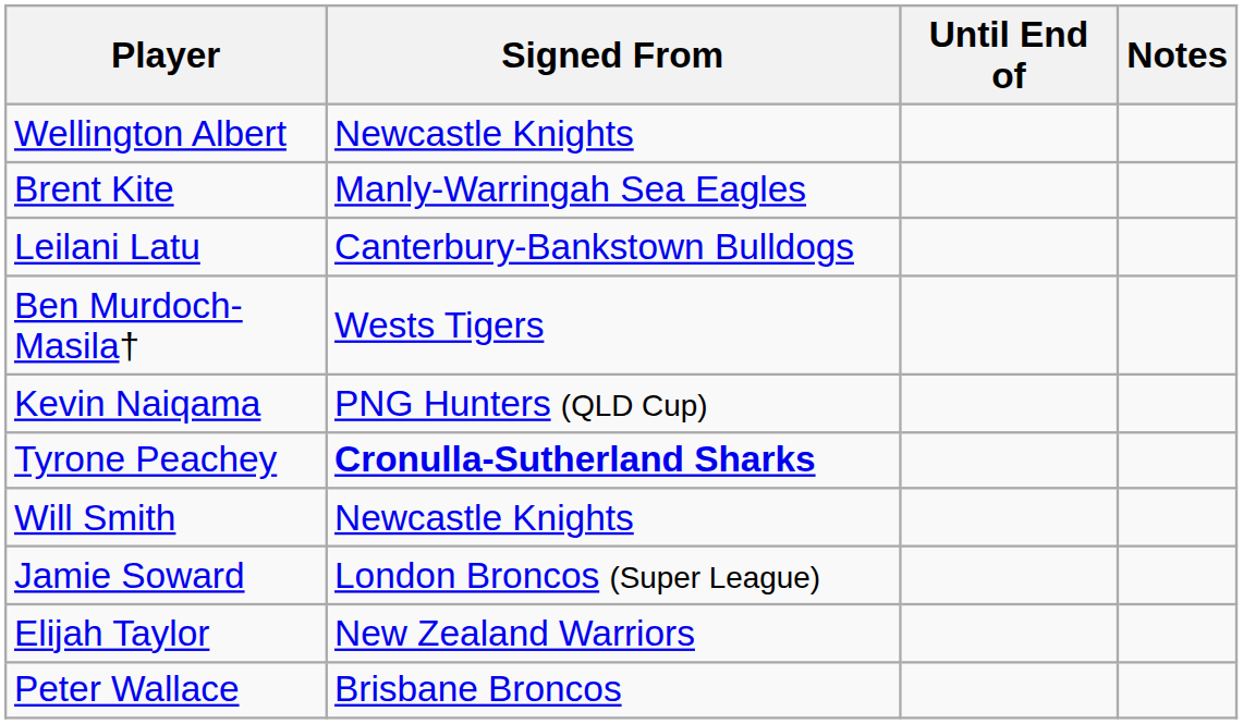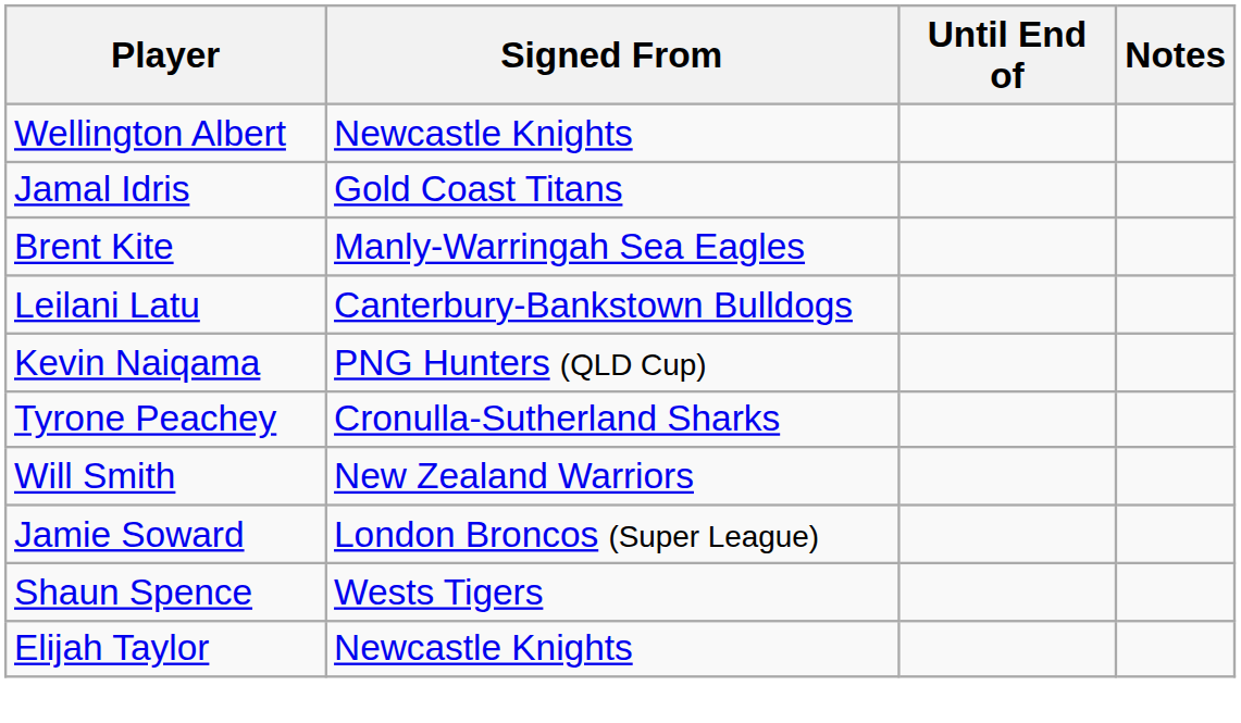 <table class="wikitable" style="font-size:90%">
 <tr bgcolor="#efefef">
 <th width="120">Player</th>
 <th width="220">Signed From</th>
 <th width="80">Until End of</th>
 <th width="40">Notes</th>
 </tr>
 <tr>
 <td><a href='#'>Wellington Albert</a></td>
 <td> <a href='#'>Newcastle Knights</a></td>
+<td></td>
+<td></td>
+</tr>
+<tr>
+<td><a href='#'>Jamal Idris</a></td>
+<td> <a href='#'>Gold Coast Titans</a></td>
 <td></td>
 <td></td>
 </tr>
 <tr>
 <td><a href='#'>Brent Kite</a></td>
 <td> <a href='#'>Manly-Warringah Sea Eagles</a></td>
 <td></td>
 <td></td>
 </tr>
 <tr>
 <td><a href='#'>Leilani Latu</a></td>
 <td> <a href='#'>Canterbury-Bankstown Bulldogs</a></td>
 <td></td>
 <td></td>
 </tr>
 <tr>
-<td><a href='#'>Ben Murdoch-Masila</a>†</td>
-<td> <a href='#'>Wests Tigers</a></td>
-<td></td>
-<td></td>
-</tr>
-<tr>
 <td><a href='#'>Kevin Naiqama</a></td>
 <td> <a href='#'>PNG Hunters</a> <small>(QLD Cup)</small></td>
 <td></td>
 <td></td>
 </tr>
 <tr>
 <td><a href='#'>Tyrone Peachey</a></td>
-<td><strong> <a href='#'>Cronulla-Sutherland Sharks</a></strong></td>
+<td> <a href='#'>Cronulla-Sutherland Sharks</a></td>
 <td></td>
 <td></td>
 </tr>
 <tr>
 <td><a href='#'>Will Smith</a></td>
-<td> <a href='#'>Newcastle Knights</a></td>
+<td> <a href='#'>New Zealand Warriors</a></td>
 <td></td>
 <td></td>
 </tr>
 <tr>
 <td><a href='#'>Jamie Soward</a></td>
 <td> <a href='#'>London Broncos</a> <small>(Super League)</small></td>
 <td></td>
 <td></td>
 </tr>
 <tr>
-<td><a href='#'>Elijah Taylor</a></td>
-<td> <a href='#'>New Zealand Warriors</a></td>
+<td><a href='#'>Shaun Spence</a></td>
+<td> <a href='#'>Wests Tigers</a></td>
 <td></td>
 <td></td>
 </tr>
 <tr>
-<td><a href='#'>Peter Wallace</a></td>
-<td> <a href='#'>Brisbane Broncos</a></td>
+<td><a href='#'>Elijah Taylor</a></td>
+<td> <a href='#'>Newcastle Knights</a></td>
 <td></td>
 <td></td>
 </tr>
 </table>
